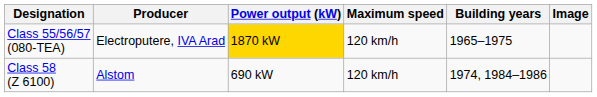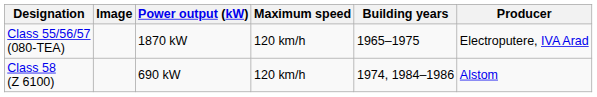 <table class="wikitable sortable">
 <tr>
 <th>Designation</th>
-<th>Producer</th>
+<th class="unsortable">Image</th>
 <th><a href='#'>Power output</a> (<a href='#'>kW</a>)</th>
 <th class="unsortable">Maximum speed</th>
 <th class="unsortable">Building years</th>
-<th class="unsortable">Image</th>
+<th>Producer</th>
 </tr>
 <tr>
 <td><a href='#'>Class 55/56/57</a> <br> (080-TEA)</td>
-<td>Electroputere, <a href='#'>IVA Arad</a></td>
-<td style="background: gold;">1870 kW</td>
+<td></td>
+<td>1870 kW</td>
 <td>120 km/h</td>
 <td>1965–1975</td>
-<td></td>
+<td>Electroputere, <a href='#'>IVA Arad</a></td>
 </tr>
 <tr>
 <td><a href='#'>Class 58</a> <br> (Z 6100)</td>
-<td><a href='#'>Alstom</a></td>
+<td></td>
 <td>690 kW</td>
 <td>120 km/h</td>
 <td>1974, 1984–1986</td>
-<td></td>
+<td><a href='#'>Alstom</a></td>
 </tr>
 </table>
